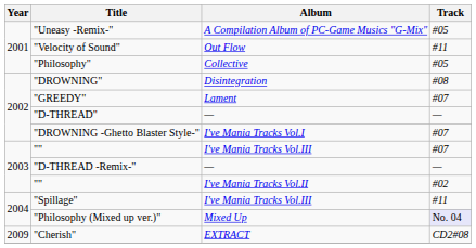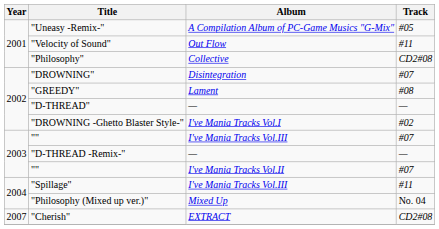 <table class="wikitable">
 <tr>
 <th>Year</th>
 <th>Title</th>
 <th>Album</th>
 <th>Track</th>
 </tr>
 <tr>
 <td rowspan="3">2001</td>
 <td>"Uneasy -Remix-"</td>
 <td><em><a href='#'>A Compilation Album of PC-Game Musics "G-Mix"</a></em></td>
 <td><em>#05</em></td>
 </tr>
 <tr>
 <td>"Velocity of Sound"</td>
 <td><em><a href='#'>Out Flow</a></em></td>
 <td><em>#11</em></td>
 </tr>
 <tr>
 <td>"Philosophy"</td>
 <td><em><a href='#'>Collective</a></em></td>
-<td><em>#05</em></td>
+<td><em>CD2#08</em></td>
 </tr>
 <tr>
 <td rowspan="4">2002</td>
 <td>"DROWNING"</td>
 <td><em><a href='#'>Disintegration</a></em></td>
-<td><em>#08</em></td>
+<td><em>#07</em></td>
 </tr>
 <tr>
 <td>"GREEDY"</td>
 <td><em><a href='#'>Lament</a></em></td>
-<td><em>#07</em></td>
+<td><em>#08</em></td>
 </tr>
 <tr>
 <td>"D-THREAD"</td>
 <td><em>—</em></td>
 <td><em>—</em></td>
 </tr>
 <tr>
 <td>"DROWNING -Ghetto Blaster Style-"</td>
 <td><em><a href='#'>I've Mania Tracks Vol.I</a></em></td>
-<td><em>#07</em></td>
+<td><em>#02</em></td>
 </tr>
 <tr>
 <td rowspan="3">2003</td>
 <td>""</td>
 <td><em><a href='#'>I've Mania Tracks Vol.III</a></em></td>
 <td><em>#07</em></td>
 </tr>
 <tr>
 <td>"D-THREAD -Remix-"</td>
 <td><em>—</em></td>
 <td><em>—</em></td>
 </tr>
 <tr>
 <td>""</td>
 <td><em><a href='#'>I've Mania Tracks Vol.II</a></em></td>
-<td><em>#02</em></td>
+<td><em>#07</em></td>
 </tr>
 <tr>
 <td rowspan="2">2004</td>
 <td>"Spillage"</td>
 <td><em><a href='#'>I've Mania Tracks Vol.III</a></em></td>
 <td><em>#11</em></td>
 </tr>
 <tr>
 <td>"Philosophy (Mixed up ver.)"</td>
 <td><em><a href='#'>Mixed Up</a></em></td>
-<td style="background: lavender;">No. 04</td>
+<td>No. 04</td>
 </tr>
 <tr>
-<td>2009</td>
+<td>2007</td>
 <td>"Cherish"</td>
 <td><em><a href='#'>EXTRACT</a></em></td>
 <td><em>CD2#08</em></td>
 </tr>
 <tr>
 </tr>
 </table>
